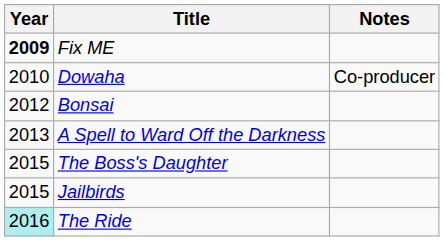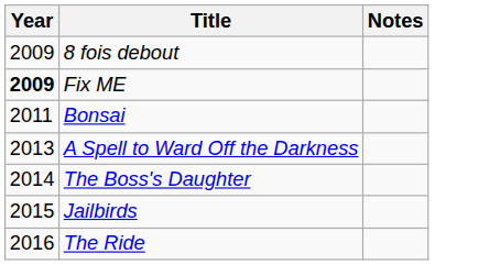 <table class="wikitable sortable">
 <tr>
 <th>Year</th>
 <th>Title</th>
 <th class="unsortable">Notes</th>
 </tr>
 <tr>
+<td>2009</td>
+<td><em>8 fois debout</em></td>
+<td></td>
+</tr>
+<tr>
 <td><strong>2009</strong></td>
 <td><em>Fix ME</em></td>
 <td></td>
 </tr>
 <tr>
-<td>2010</td>
-<td><em><a href='#'>Dowaha</a></em></td>
-<td>Co-producer</td>
-</tr>
-<tr>
-<td>2012</td>
+<td>2011</td>
 <td><em><a href='#'>Bonsai</a></em></td>
 <td></td>
 </tr>
 <tr>
 <td>2013</td>
 <td><em><a href='#'>A Spell to Ward Off the Darkness</a></em></td>
 <td></td>
 </tr>
 <tr>
-<td>2015</td>
+<td>2014</td>
 <td><em><a href='#'>The Boss's Daughter</a></em></td>
 <td></td>
 </tr>
 <tr>
 <td>2015</td>
 <td><em><a href='#'>Jailbirds</a></em></td>
 <td></td>
 </tr>
 <tr>
-<td style="background: paleturquoise;">2016</td>
+<td>2016</td>
 <td><em><a href='#'>The Ride</a></em></td>
 <td></td>
 </tr>
 </table>
